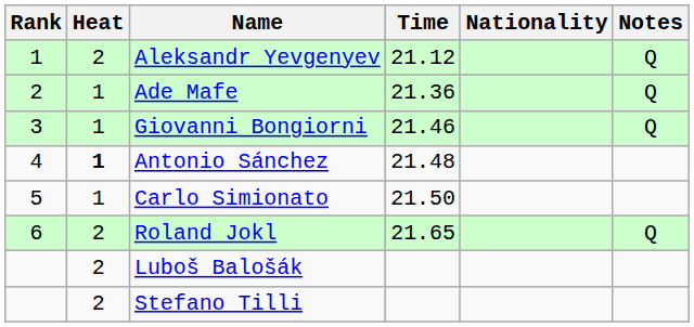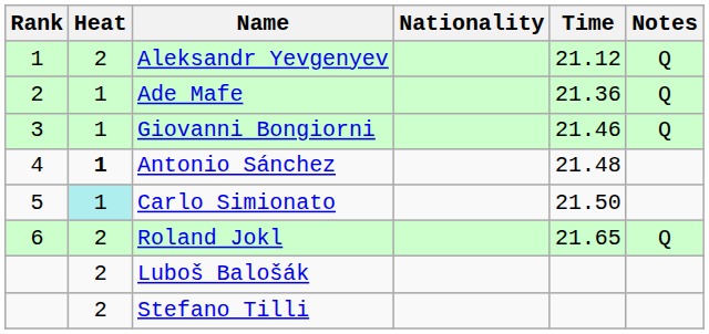 <table class="wikitable sortable" style="text-align:center">
 <tr>
 <th>Rank</th>
 <th>Heat</th>
 <th>Name</th>
+<th>Nationality</th>
 <th>Time</th>
-<th>Nationality</th>
 <th>Notes</th>
 </tr>
 <tr bgcolor=ccffcc>
 <td>1</td>
 <td>2</td>
 <td align="left"><a href='#'>Aleksandr Yevgenyev</a></td>
+<td align=left></td>
 <td>21.12</td>
-<td align=left></td>
 <td>Q</td>
 </tr>
 <tr bgcolor=ccffcc>
 <td>2</td>
 <td>1</td>
 <td align="left"><a href='#'>Ade Mafe</a></td>
+<td align=left></td>
 <td>21.36</td>
-<td align=left></td>
 <td>Q</td>
 </tr>
 <tr bgcolor=ccffcc>
 <td>3</td>
 <td>1</td>
 <td align="left"><a href='#'>Giovanni Bongiorni</a></td>
+<td align=left></td>
 <td>21.46</td>
-<td align=left></td>
 <td>Q</td>
 </tr>
 <tr>
 <td>4</td>
 <td><strong>1</strong></td>
 <td align="left"><a href='#'>Antonio Sánchez</a></td>
+<td align=left></td>
 <td>21.48</td>
-<td align=left></td>
 <td></td>
 </tr>
 <tr>
 <td>5</td>
-<td>1</td>
+<td style="background: paleturquoise;">1</td>
 <td align="left"><a href='#'>Carlo Simionato</a></td>
+<td align=left></td>
 <td>21.50</td>
-<td align=left></td>
 <td></td>
 </tr>
 <tr bgcolor=ccffcc>
 <td>6</td>
 <td>2</td>
 <td align="left"><a href='#'>Roland Jokl</a></td>
+<td align=left></td>
 <td>21.65</td>
-<td align=left></td>
 <td>Q</td>
 </tr>
 <tr>
 <td></td>
 <td>2</td>
 <td align="left"><a href='#'>Luboš Balošák</a></td>
+<td align=left></td>
 <td></td>
-<td align=left></td>
 <td></td>
 </tr>
 <tr>
 <td></td>
 <td>2</td>
 <td align="left"><a href='#'>Stefano Tilli</a></td>
+<td align=left></td>
 <td></td>
-<td align=left></td>
 <td></td>
 </tr>
 </table>
